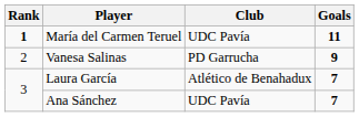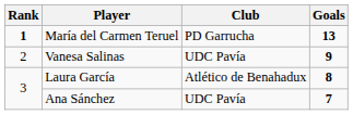 <table class="wikitable" style="text-align:center">
 <tr>
 <th>Rank</th>
 <th>Player</th>
 <th>Club</th>
 <th>Goals</th>
 </tr>
 <tr>
 <td><strong>1</strong></td>
 <td align="left">María del Carmen Teruel</td>
-<td align="left">UDC Pavía</td>
-<td><strong>11</strong></td>
+<td align="left">PD Garrucha</td>
+<td><strong>13</strong></td>
 </tr>
 <tr>
 <td>2</td>
 <td align="left">Vanesa Salinas</td>
-<td align="left">PD Garrucha</td>
+<td align="left">UDC Pavía</td>
 <td><strong>9</strong></td>
 </tr>
 <tr>
 <td rowspan="3">3</td>
 <td align="left">Laura García</td>
 <td align="left">Atlético de Benahadux</td>
-<td><strong>7</strong></td>
+<td><strong>8</strong></td>
 </tr>
 <tr>
 <td align="left">Ana Sánchez</td>
 <td align="left">UDC Pavía</td>
 <td><strong>7</strong></td>
 </tr>
 </table>
